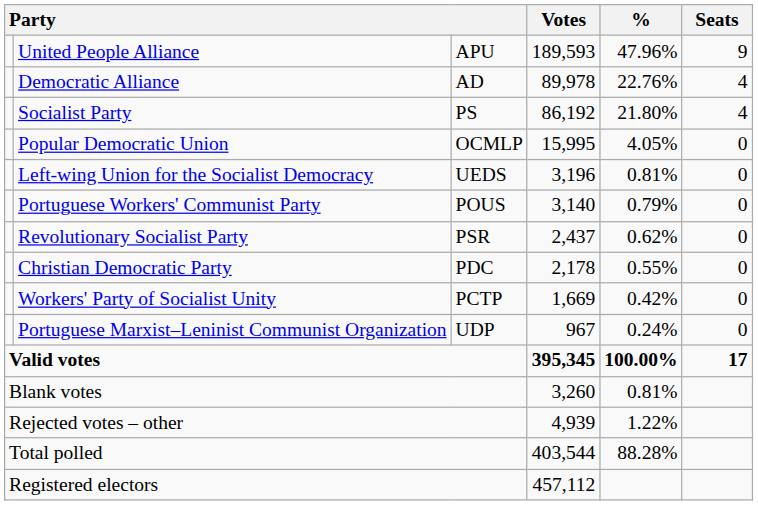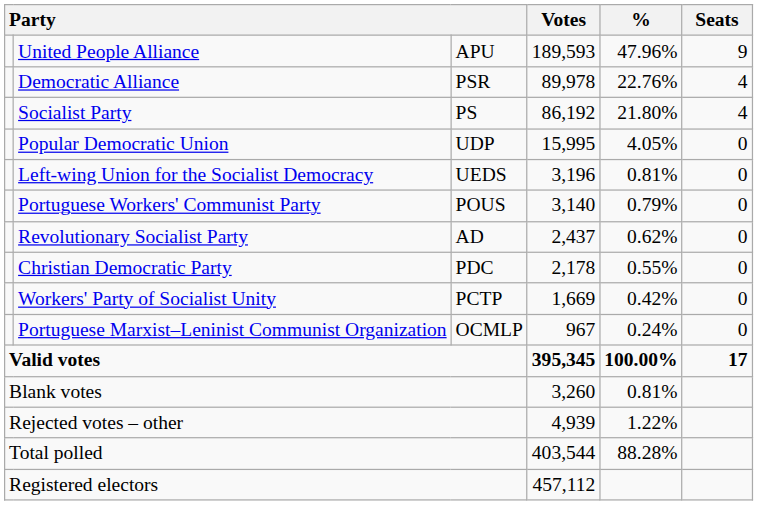 <table class="wikitable" border="1" style="text-align:right;">
 <tr>
 <th style="text-align:left;" colspan=3>Party</th>
 <th align=center width="50">Votes</th>
 <th align=center width="50">%</th>
 <th align=center width="50">Seats</th>
 </tr>
 <tr>
 <td></td>
 <td align=left><a href='#'>United People Alliance</a></td>
 <td align=left>APU</td>
 <td>189,593</td>
 <td>47.96%</td>
 <td>9</td>
 </tr>
 <tr>
 <td></td>
 <td align=left><a href='#'>Democratic Alliance</a></td>
-<td align=left>AD</td>
+<td align=left>PSR</td>
 <td>89,978</td>
 <td>22.76%</td>
 <td>4</td>
 </tr>
 <tr>
 <td></td>
 <td align=left><a href='#'>Socialist Party</a></td>
 <td align=left>PS</td>
 <td>86,192</td>
 <td>21.80%</td>
 <td>4</td>
 </tr>
 <tr>
 <td></td>
 <td align=left><a href='#'>Popular Democratic Union</a></td>
-<td align=left>OCMLP</td>
+<td align=left>UDP</td>
 <td>15,995</td>
 <td>4.05%</td>
 <td>0</td>
 </tr>
 <tr>
 <td></td>
 <td align=left><a href='#'>Left-wing Union for the Socialist Democracy</a></td>
 <td align=left>UEDS</td>
 <td>3,196</td>
 <td>0.81%</td>
 <td>0</td>
 </tr>
 <tr>
 <td></td>
 <td align=left><a href='#'>Portuguese Workers' Communist Party</a></td>
 <td align=left>POUS</td>
 <td>3,140</td>
 <td>0.79%</td>
 <td>0</td>
 </tr>
 <tr>
 <td></td>
 <td align=left><a href='#'>Revolutionary Socialist Party</a></td>
-<td align=left>PSR</td>
+<td align=left>AD</td>
 <td>2,437</td>
 <td>0.62%</td>
 <td>0</td>
 </tr>
 <tr>
 <td></td>
 <td align=left style="white-space: nowrap;"><a href='#'>Christian Democratic Party</a></td>
 <td align=left>PDC</td>
 <td>2,178</td>
 <td>0.55%</td>
 <td>0</td>
 </tr>
 <tr>
 <td></td>
 <td align=left><a href='#'>Workers' Party of Socialist Unity</a></td>
 <td align=left>PCTP</td>
 <td>1,669</td>
 <td>0.42%</td>
 <td>0</td>
 </tr>
 <tr>
 <td></td>
 <td align=left><a href='#'>Portuguese Marxist–Leninist Communist Organization</a></td>
-<td align=left>UDP</td>
+<td align=left>OCMLP</td>
 <td>967</td>
 <td>0.24%</td>
 <td>0</td>
 </tr>
 <tr style="font-weight:bold">
 <td align=left colspan=3>Valid votes</td>
 <td>395,345</td>
 <td>100.00%</td>
 <td>17</td>
 </tr>
 <tr>
 <td align=left colspan=3>Blank votes</td>
 <td>3,260</td>
 <td>0.81%</td>
 <td></td>
 </tr>
 <tr>
 <td align=left colspan=3>Rejected votes – other</td>
 <td>4,939</td>
 <td>1.22%</td>
 <td></td>
 </tr>
 <tr>
 <td align=left colspan=3>Total polled</td>
 <td>403,544</td>
 <td>88.28%</td>
 <td></td>
 </tr>
 <tr>
 <td align=left colspan=3>Registered electors</td>
 <td>457,112</td>
 <td></td>
 <td></td>
 </tr>
 </table>
